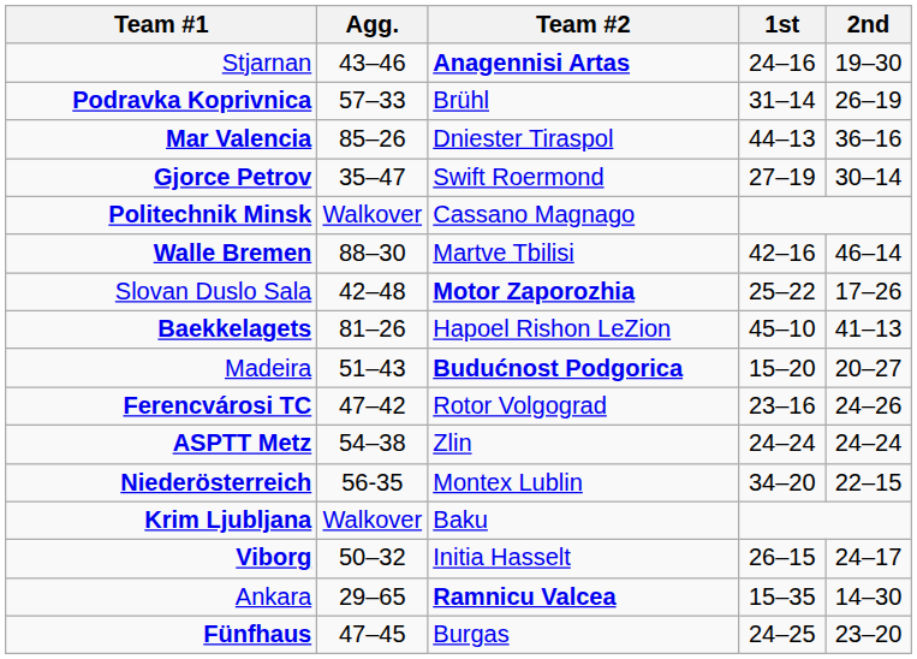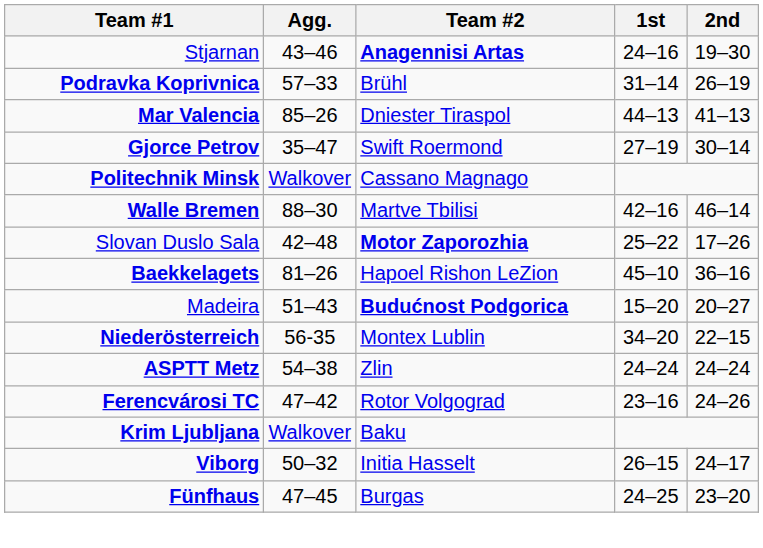 <table class=wikitable style="text-align:center">
 <tr>
 <th width=200>Team #1</th>
 <th width=50>Agg.</th>
 <th width=200>Team #2</th>
 <th width=50>1st</th>
 <th width=50>2nd</th>
 </tr>
 <tr>
 <td align=right><a href='#'>Stjarnan</a> </td>
 <td>43–46</td>
 <td align=left> <strong><a href='#'>Anagennisi Artas</a></strong></td>
 <td align=center>24–16</td>
 <td align=center>19–30</td>
 </tr>
 <tr>
 <td align=right><strong><a href='#'>Podravka Koprivnica</a></strong> </td>
 <td>57–33</td>
 <td align=left> <a href='#'>Brühl</a></td>
 <td align=center>31–14</td>
 <td align=center>26–19</td>
 </tr>
 <tr>
 <td align=right><strong><a href='#'>Mar Valencia</a></strong> </td>
 <td>85–26</td>
 <td align=left> <a href='#'>Dniester Tiraspol</a></td>
 <td align=center>44–13</td>
-<td align=center>36–16</td>
+<td align=center>41–13</td>
 </tr>
 <tr>
 <td align=right><strong><a href='#'>Gjorce Petrov</a></strong> </td>
 <td>35–47</td>
 <td align=left> <a href='#'>Swift Roermond</a></td>
 <td align=center>27–19</td>
 <td align=center>30–14</td>
 </tr>
 <tr>
 <td align=right><strong><a href='#'>Politechnik Minsk</a></strong> </td>
 <td><a href='#'>Walkover</a></td>
 <td align=left> <a href='#'>Cassano Magnago</a></td>
 </tr>
 <tr>
 <td align=right><strong><a href='#'>Walle Bremen</a></strong> </td>
 <td>88–30</td>
 <td align=left> <a href='#'>Martve Tbilisi</a></td>
 <td align=center>42–16</td>
 <td align=center>46–14</td>
 </tr>
 <tr>
 <td align=right><a href='#'>Slovan Duslo Sala</a> </td>
 <td>42–48</td>
 <td align=left> <strong><a href='#'>Motor Zaporozhia</a></strong></td>
 <td align=center>25–22</td>
 <td align=center>17–26</td>
 </tr>
 <tr>
 <td align=right><strong><a href='#'>Baekkelagets</a></strong> </td>
 <td>81–26</td>
 <td align=left> <a href='#'>Hapoel Rishon LeZion</a></td>
 <td align=center>45–10</td>
-<td align=center>41–13</td>
+<td align=center>36–16</td>
 </tr>
 <tr>
 <td align=right><a href='#'>Madeira</a> </td>
 <td>51–43</td>
 <td align=left> <strong><a href='#'>Budućnost Podgorica</a></strong></td>
 <td align=center>15–20</td>
 <td align=center>20–27</td>
 </tr>
 <tr>
-<td align=right><strong><a href='#'>Ferencvárosi TC</a></strong> </td>
-<td>47–42</td>
-<td align=left> <a href='#'>Rotor Volgograd</a></td>
-<td align=center>23–16</td>
-<td align=center>24–26</td>
+<td align=right><strong><a href='#'>Niederösterreich</a></strong> </td>
+<td>56-35</td>
+<td align=left> <a href='#'>Montex Lublin</a></td>
+<td align=center>34–20</td>
+<td align=center>22–15</td>
 </tr>
 <tr>
 <td align=right><strong><a href='#'>ASPTT Metz</a></strong> </td>
 <td>54–38</td>
 <td align=left> <a href='#'>Zlin</a></td>
 <td align=center>24–24</td>
 <td align=center>24–24</td>
 </tr>
 <tr>
-<td align=right><strong><a href='#'>Niederösterreich</a></strong> </td>
-<td>56-35</td>
-<td align=left> <a href='#'>Montex Lublin</a></td>
-<td align=center>34–20</td>
-<td align=center>22–15</td>
+<td align=right><strong><a href='#'>Ferencvárosi TC</a></strong> </td>
+<td>47–42</td>
+<td align=left> <a href='#'>Rotor Volgograd</a></td>
+<td align=center>23–16</td>
+<td align=center>24–26</td>
 </tr>
 <tr>
 <td align=right><strong><a href='#'>Krim Ljubljana</a></strong> </td>
 <td><a href='#'>Walkover</a></td>
 <td align=left> <a href='#'>Baku</a></td>
 </tr>
 <tr>
 <td align=right><strong><a href='#'>Viborg</a></strong> </td>
 <td>50–32</td>
 <td align=left> <a href='#'>Initia Hasselt</a></td>
 <td align=center>26–15</td>
 <td align=center>24–17</td>
 </tr>
 <tr>
-<td align=right><a href='#'>Ankara</a> </td>
-<td>29–65</td>
-<td align=left> <strong><a href='#'>Ramnicu Valcea</a></strong></td>
-<td align=center>15–35</td>
-<td align=center>14–30</td>
-</tr>
-<tr>
 <td align=right><strong><a href='#'>Fünfhaus</a></strong> </td>
 <td>47–45</td>
 <td align=left> <a href='#'>Burgas</a></td>
 <td align=center>24–25</td>
 <td align=center>23–20</td>
 </tr>
 </table>
